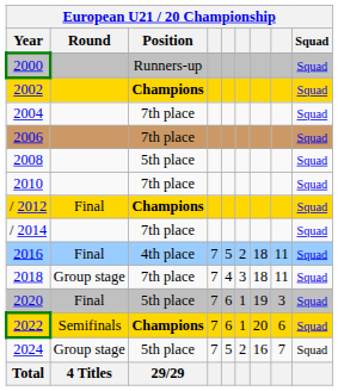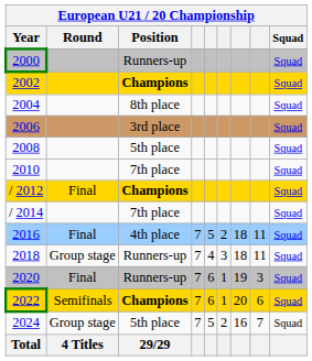 <table class="wikitable" style="text-align: center;">
 <tr>
 <th colspan=9><a href='#'>European U21 / 20 Championship</a></th>
 </tr>
 <tr>
 <th>Year</th>
 <th>Round</th>
 <th>Position</th>
 <th></th>
 <th></th>
 <th></th>
 <th></th>
 <th></th>
 <th><small>Squad</small></th>
 </tr>
 <tr bgcolor=silver>
 <td style="border:3px solid green"> <a href='#'>2000</a></td>
 <td></td>
 <td>Runners-up</td>
 <td></td>
 <td></td>
 <td></td>
 <td></td>
 <td></td>
 <td><small> <a href='#'>Squad</a></small></td>
 </tr>
 <tr bgcolor=gold>
 <td> <a href='#'>2002</a></td>
 <td></td>
 <td><strong>Champions</strong></td>
 <td></td>
 <td></td>
 <td></td>
 <td></td>
 <td></td>
 <td><small> <a href='#'>Squad</a></small></td>
 </tr>
 <tr>
 <td> <a href='#'>2004</a></td>
 <td></td>
-<td>7th place</td>
+<td>8th place</td>
 <td></td>
 <td></td>
 <td></td>
 <td></td>
 <td></td>
 <td><small> <a href='#'>Squad</a></small></td>
 </tr>
 <tr bgcolor=cc9966>
 <td> <a href='#'>2006</a></td>
 <td></td>
-<td>7th place</td>
+<td>3rd place</td>
 <td></td>
 <td></td>
 <td></td>
 <td></td>
 <td></td>
 <td><small> <a href='#'>Squad</a></small></td>
 </tr>
 <tr>
 <td> <a href='#'>2008</a></td>
 <td></td>
 <td>5th place</td>
 <td></td>
 <td></td>
 <td></td>
 <td></td>
 <td></td>
 <td><small> <a href='#'>Squad</a></small></td>
 </tr>
 <tr>
 <td> <a href='#'>2010</a></td>
 <td></td>
 <td>7th place</td>
 <td></td>
 <td></td>
 <td></td>
 <td></td>
 <td></td>
 <td><small> <a href='#'>Squad</a></small></td>
 </tr>
 <tr bgcolor=gold>
 <td>/ <a href='#'>2012</a></td>
 <td>Final</td>
 <td><strong>Champions</strong></td>
 <td></td>
 <td></td>
 <td></td>
 <td></td>
 <td></td>
 <td><small> <a href='#'>Squad</a></small></td>
 </tr>
 <tr>
 <td>/ <a href='#'>2014</a></td>
 <td></td>
 <td>7th place</td>
 <td></td>
 <td></td>
 <td></td>
 <td></td>
 <td></td>
 <td><small> <a href='#'>Squad</a></small></td>
 </tr>
 <tr bgcolor=9acdff>
 <td> <a href='#'>2016</a></td>
 <td>Final</td>
 <td>4th place</td>
 <td>7</td>
 <td>5</td>
 <td>2</td>
 <td>18</td>
 <td>11</td>
 <td><small> <a href='#'>Squad</a></small></td>
 </tr>
 <tr>
 <td>  <a href='#'>2018</a></td>
 <td>Group stage</td>
-<td>7th place</td>
+<td>Runners-up</td>
 <td>7</td>
 <td>4</td>
 <td>3</td>
 <td>18</td>
 <td>11</td>
 <td><small> <a href='#'>Squad</a></small></td>
 </tr>
 <tr bgcolor=silver>
 <td> <a href='#'>2020</a></td>
 <td>Final</td>
-<td>5th place</td>
+<td>Runners-up</td>
 <td>7</td>
 <td>6</td>
 <td>1</td>
 <td>19</td>
 <td>3</td>
 <td><small> <a href='#'>Squad</a></small></td>
 </tr>
 <tr bgcolor=gold>
 <td style="border:3px solid green"> <a href='#'>2022</a></td>
 <td>Semifinals</td>
 <td><strong>Champions</strong></td>
 <td>7</td>
 <td>6</td>
 <td>1</td>
 <td>20</td>
 <td>6</td>
 <td><small> <a href='#'>Squad</a></small></td>
 </tr>
 <tr>
 <td>  <a href='#'>2024</a></td>
 <td>Group stage</td>
 <td>5th place</td>
 <td>7</td>
 <td>5</td>
 <td>2</td>
 <td>16</td>
 <td>7</td>
 <td><small>Squad</small></td>
 </tr>
 <tr>
 <th>Total</th>
 <th>4 Titles</th>
 <th>29/29</th>
 <th></th>
 <th></th>
 <th></th>
 <th></th>
 <th></th>
 <th></th>
 </tr>
 </table>
